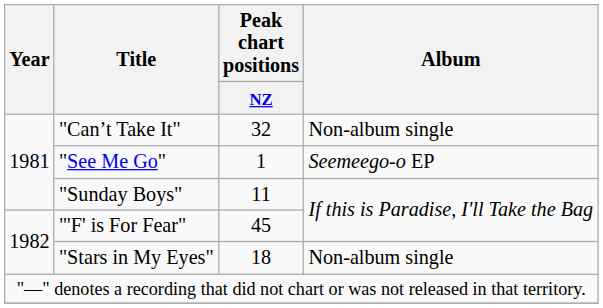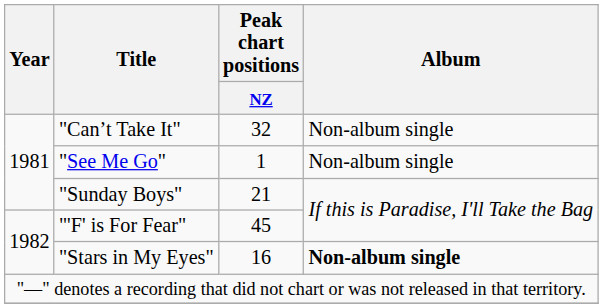 <table class="wikitable plainrowheaders">
 <tr>
 <th rowspan="2"  width="1em">Year</th>
 <th rowspan="2">Title</th>
 <th width="3em">Peak chart positions</th>
 <th rowspan="2">Album</th>
 </tr>
 <tr>
 <th><small><a href='#'>NZ</a></small></th>
 </tr>
 <tr>
 <td rowspan="3">1981</td>
 <td>"Can’t Take It"</td>
 <td align="center">32</td>
 <td>Non-album single</td>
 </tr>
 <tr>
 <td>"<a href='#'>See Me Go</a>"</td>
 <td align="center">1</td>
-<td><em>Seemeego-o</em> EP</td>
+<td>Non-album single</td>
 </tr>
 <tr>
 <td>"Sunday Boys"</td>
-<td align="center">11</td>
+<td align="center">21</td>
 <td rowspan="2"><em>If this is Paradise, I'll Take the Bag</em></td>
 </tr>
 <tr>
 <td rowspan="2">1982</td>
 <td>"'F' is For Fear"</td>
 <td align="center">45</td>
 </tr>
 <tr>
 <td>"Stars in My Eyes"</td>
-<td align="center">18</td>
-<td>Non-album single</td>
+<td align="center">16</td>
+<td><strong>Non-album single</strong></td>
 </tr>
 <tr>
 <td colspan="4" style="font-size:90%" align="center">"—" denotes a recording that did not chart or was not released in that territory.</td>
 </tr>
 <tr>
 </tr>
 </table>
